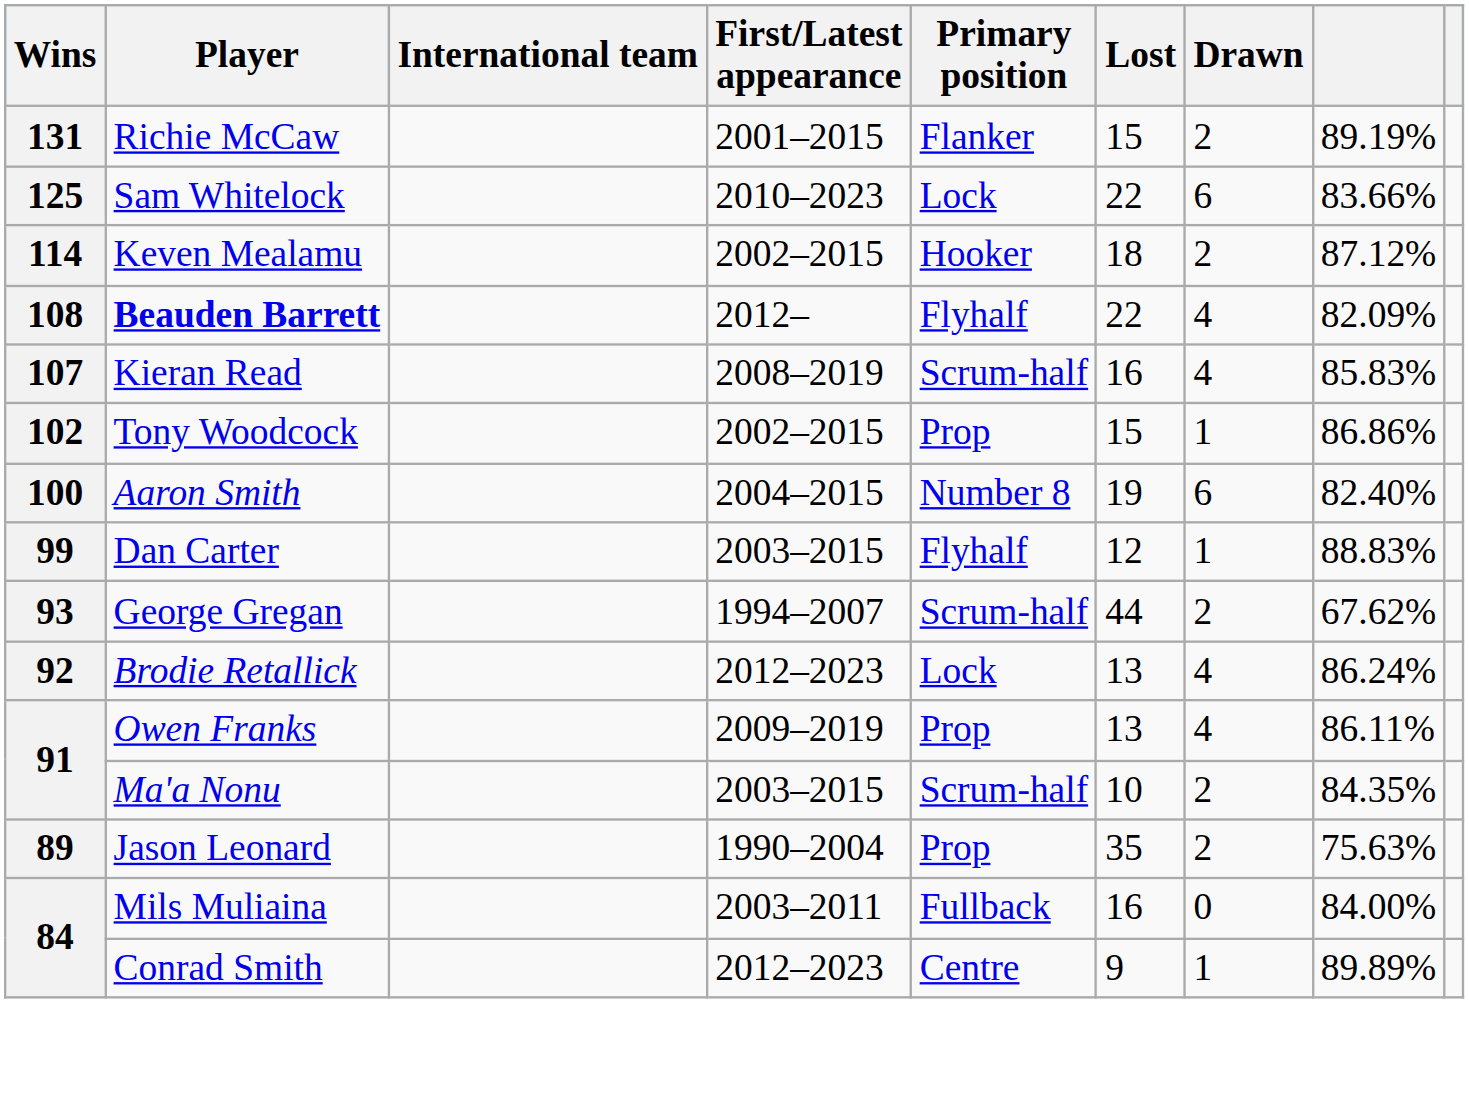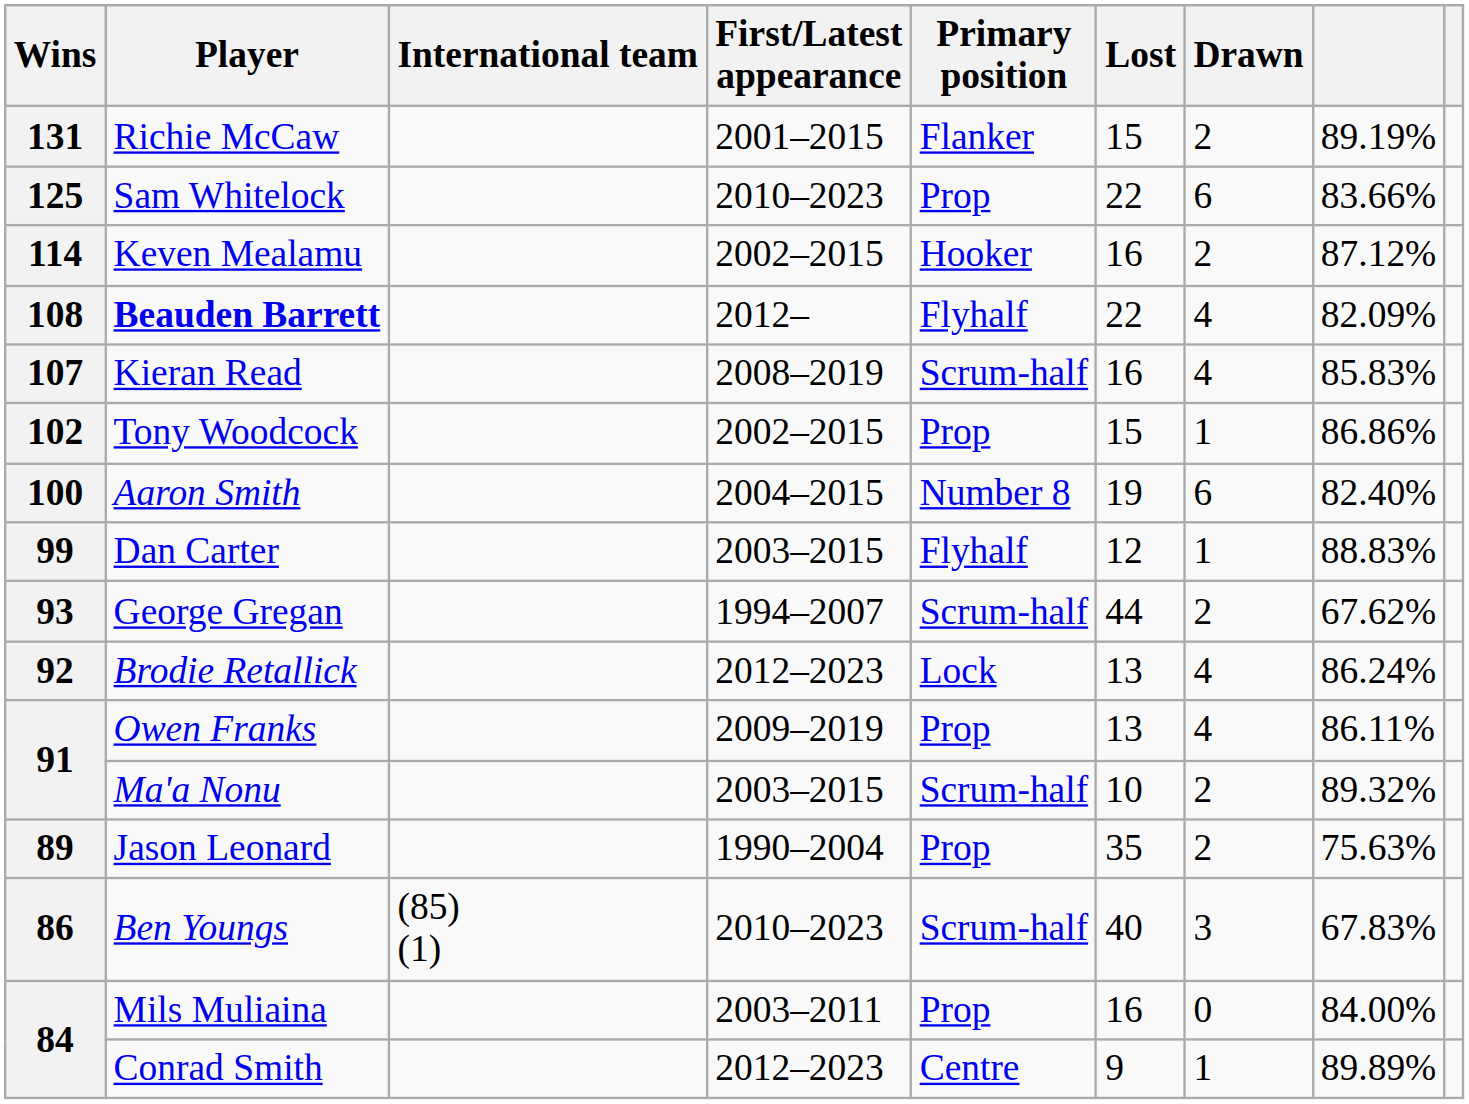 <table class="wikitable sortable">
 <tr bgcolor=#87cefa>
 <th>Wins</th>
 <th>Player</th>
 <th>International team</th>
 <th>First/Latest<br>appearance</th>
 <th>Primary<br>position</th>
 <th>Lost</th>
 <th>Drawn</th>
 <th></th>
 <th class=unsortable></th>
 </tr>
 <tr>
 <th>131</th>
 <td><a href='#'>Richie McCaw</a></td>
 <td></td>
 <td>2001–2015</td>
 <td><a href='#'>Flanker</a></td>
 <td>15</td>
 <td>2</td>
 <td>89.19%</td>
 <td></td>
 </tr>
 <tr>
 <th>125</th>
 <td><a href='#'>Sam Whitelock</a></td>
 <td></td>
 <td>2010–2023</td>
-<td><a href='#'>Lock</a></td>
+<td><a href='#'>Prop</a></td>
 <td>22</td>
 <td>6</td>
 <td>83.66%</td>
 <td></td>
 </tr>
 <tr>
 <th>114</th>
 <td><a href='#'>Keven Mealamu</a></td>
 <td></td>
 <td>2002–2015</td>
 <td><a href='#'>Hooker</a></td>
-<td>18</td>
+<td>16</td>
 <td>2</td>
 <td>87.12%</td>
 <td></td>
 </tr>
 <tr>
 <th>108</th>
 <td><strong><a href='#'>Beauden Barrett</a></strong></td>
 <td></td>
 <td>2012–</td>
 <td><a href='#'>Flyhalf</a></td>
 <td>22</td>
 <td>4</td>
 <td>82.09%</td>
 <td></td>
 </tr>
 <tr>
 <th>107</th>
 <td><a href='#'>Kieran Read</a></td>
 <td></td>
 <td>2008–2019</td>
 <td><a href='#'>Scrum-half</a></td>
 <td>16</td>
 <td>4</td>
 <td>85.83%</td>
 <td></td>
 </tr>
 <tr>
 <th>102</th>
 <td><a href='#'>Tony Woodcock</a></td>
 <td></td>
 <td>2002–2015</td>
 <td><a href='#'>Prop</a></td>
 <td>15</td>
 <td>1</td>
 <td>86.86%</td>
 <td></td>
 </tr>
 <tr>
 <th>100</th>
 <td><em><a href='#'>Aaron Smith</a></em></td>
 <td></td>
 <td>2004–2015</td>
 <td><a href='#'>Number 8</a></td>
 <td>19</td>
 <td>6</td>
 <td>82.40%</td>
 <td></td>
 </tr>
 <tr>
 <th>99</th>
 <td><a href='#'>Dan Carter</a></td>
 <td></td>
 <td>2003–2015</td>
 <td><a href='#'>Flyhalf</a></td>
 <td>12</td>
 <td>1</td>
 <td>88.83%</td>
 <td></td>
 </tr>
 <tr>
 <th>93</th>
 <td><a href='#'>George Gregan</a></td>
 <td></td>
 <td>1994–2007</td>
 <td><a href='#'>Scrum-half</a></td>
 <td>44</td>
 <td>2</td>
 <td>67.62%</td>
 <td></td>
 </tr>
 <tr>
 <th>92</th>
 <td><em><a href='#'>Brodie Retallick</a></em></td>
 <td></td>
 <td>2012–2023</td>
 <td><a href='#'>Lock</a></td>
 <td>13</td>
 <td>4</td>
 <td>86.24%</td>
 <td></td>
 </tr>
 <tr>
 <th rowspan=2>91</th>
 <td><em><a href='#'>Owen Franks</a></em></td>
 <td></td>
 <td>2009–2019</td>
 <td><a href='#'>Prop</a></td>
 <td>13</td>
 <td>4</td>
 <td>86.11%</td>
 <td></td>
 </tr>
 <tr>
 <td><em><a href='#'>Ma'a Nonu</a></em></td>
 <td></td>
 <td>2003–2015</td>
 <td><a href='#'>Scrum-half</a></td>
 <td>10</td>
 <td>2</td>
-<td>84.35%</td>
+<td>89.32%</td>
 <td></td>
 </tr>
 <tr>
 <th>89</th>
 <td><a href='#'>Jason Leonard</a></td>
 <td></td>
 <td>1990–2004</td>
 <td><a href='#'>Prop</a></td>
 <td>35</td>
 <td>2</td>
 <td>75.63%</td>
 <td></td>
 </tr>
 <tr>
+<th>86</th>
+<td><em><a href='#'>Ben Youngs</a></em></td>
+<td> (85) <br>  (1)</td>
+<td>2010–2023</td>
+<td><a href='#'>Scrum-half</a></td>
+<td>40</td>
+<td>3</td>
+<td>67.83%</td>
+<td></td>
+</tr>
+<tr>
 <th rowspan=2>84</th>
 <td><a href='#'>Mils Muliaina</a></td>
 <td></td>
 <td>2003–2011</td>
-<td><a href='#'>Fullback</a></td>
+<td><a href='#'>Prop</a></td>
 <td>16</td>
 <td>0</td>
 <td>84.00%</td>
 <td></td>
 </tr>
 <tr>
 <td><a href='#'>Conrad Smith</a></td>
 <td></td>
 <td>2012–2023</td>
 <td><a href='#'>Centre</a></td>
 <td>9</td>
 <td>1</td>
 <td>89.89%</td>
 <td></td>
 </tr>
 </table>
